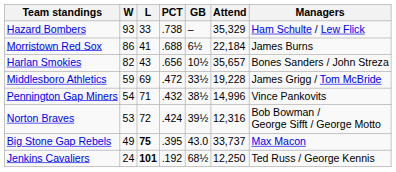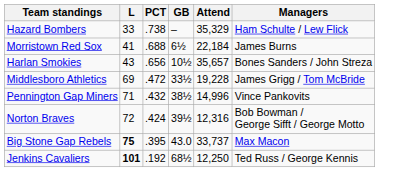 <table class="wikitable">
 <tr>
 <th>Team standings</th>
-<th>W</th>
 <th>L</th>
 <th>PCT</th>
 <th>GB</th>
 <th>Attend</th>
 <th>Managers</th>
 </tr>
 <tr>
 <td><a href='#'>Hazard Bombers</a></td>
-<td>93</td>
 <td>33</td>
 <td>.738</td>
 <td>–</td>
 <td>35,329</td>
 <td><a href='#'>Ham Schulte</a> / <a href='#'>Lew Flick</a></td>
 </tr>
 <tr>
 <td><a href='#'>Morristown Red Sox</a></td>
-<td>86</td>
 <td>41</td>
 <td>.688</td>
 <td>6½</td>
 <td>22,184</td>
 <td>James Burns</td>
 </tr>
 <tr>
 <td><a href='#'>Harlan Smokies</a></td>
-<td>82</td>
 <td>43</td>
 <td>.656</td>
 <td>10½</td>
 <td>35,657</td>
 <td>Bones Sanders / John Streza</td>
 </tr>
 <tr>
 <td><a href='#'>Middlesboro Athletics</a></td>
-<td>59</td>
 <td>69</td>
 <td>.472</td>
 <td>33½</td>
 <td>19,228</td>
 <td>James Grigg / <a href='#'>Tom McBride</a></td>
 </tr>
 <tr>
 <td><a href='#'>Pennington Gap Miners</a></td>
-<td>54</td>
 <td>71</td>
 <td>.432</td>
 <td>38½</td>
 <td>14,996</td>
 <td>Vince Pankovits</td>
 </tr>
 <tr>
 <td><a href='#'>Norton Braves</a></td>
-<td>53</td>
 <td>72</td>
 <td>.424</td>
 <td>39½</td>
 <td>12,316</td>
 <td>Bob Bowman /<br>George Sifft / George Motto</td>
 </tr>
 <tr>
 <td><a href='#'>Big Stone Gap Rebels</a></td>
-<td>49</td>
 <td><strong>75</strong></td>
 <td>.395</td>
 <td>43.0</td>
 <td>33,737</td>
 <td><a href='#'>Max Macon</a></td>
 </tr>
 <tr>
 <td><a href='#'>Jenkins Cavaliers</a></td>
-<td>24</td>
 <td><strong>101</strong></td>
 <td>.192</td>
 <td>68½</td>
 <td>12,250</td>
 <td>Ted Russ / George Kennis</td>
 </tr>
 </table>
